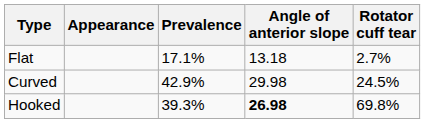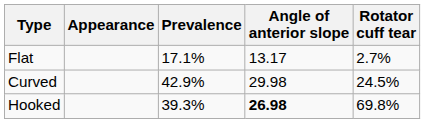 <table class="wikitable">
 <tr>
 <th>Type</th>
 <th>Appearance</th>
 <th>Prevalence</th>
 <th>Angle of<br>anterior slope</th>
 <th>Rotator<br>cuff tear</th>
 </tr>
 <tr>
 <td>Flat</td>
 <td></td>
 <td>17.1%</td>
-<td>13.18</td>
+<td>13.17</td>
 <td>2.7%</td>
 </tr>
 <tr>
 <td>Curved</td>
 <td></td>
 <td>42.9%</td>
 <td>29.98</td>
 <td>24.5%</td>
 </tr>
 <tr>
 <td>Hooked</td>
 <td></td>
 <td>39.3%</td>
 <td><strong>26.98</strong></td>
 <td>69.8%</td>
 </tr>
 </table>
